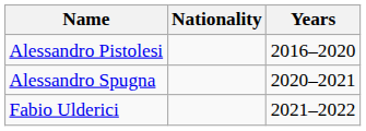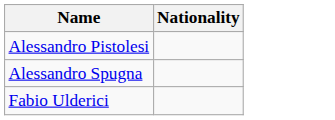 <table class="wikitable" style="text-align: center">
 <tr>
 <th>Name</th>
 <th>Nationality</th>
-<th>Years</th>
 </tr>
 <tr>
 <td align="left"><a href='#'>Alessandro Pistolesi</a></td>
 <td></td>
-<td align="left">2016–2020</td>
 </tr>
 <tr>
 <td align="left"><a href='#'>Alessandro Spugna</a></td>
 <td></td>
-<td align="left">2020–2021</td>
 </tr>
 <tr>
 <td align="left"><a href='#'>Fabio Ulderici</a></td>
 <td></td>
-<td align="left">2021–2022</td>
 </tr>
 </table>
